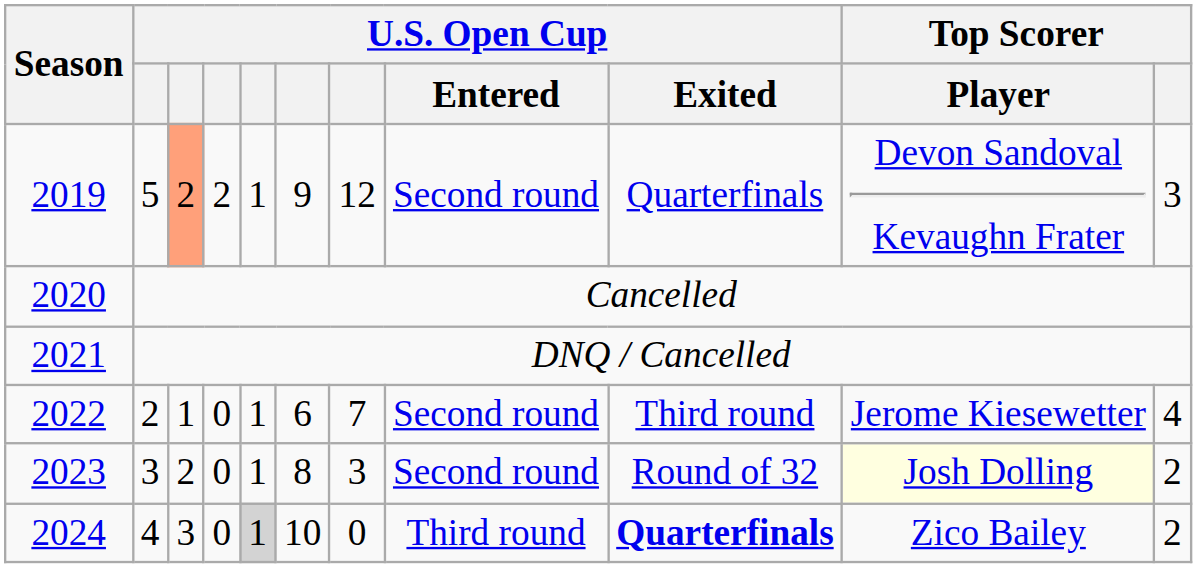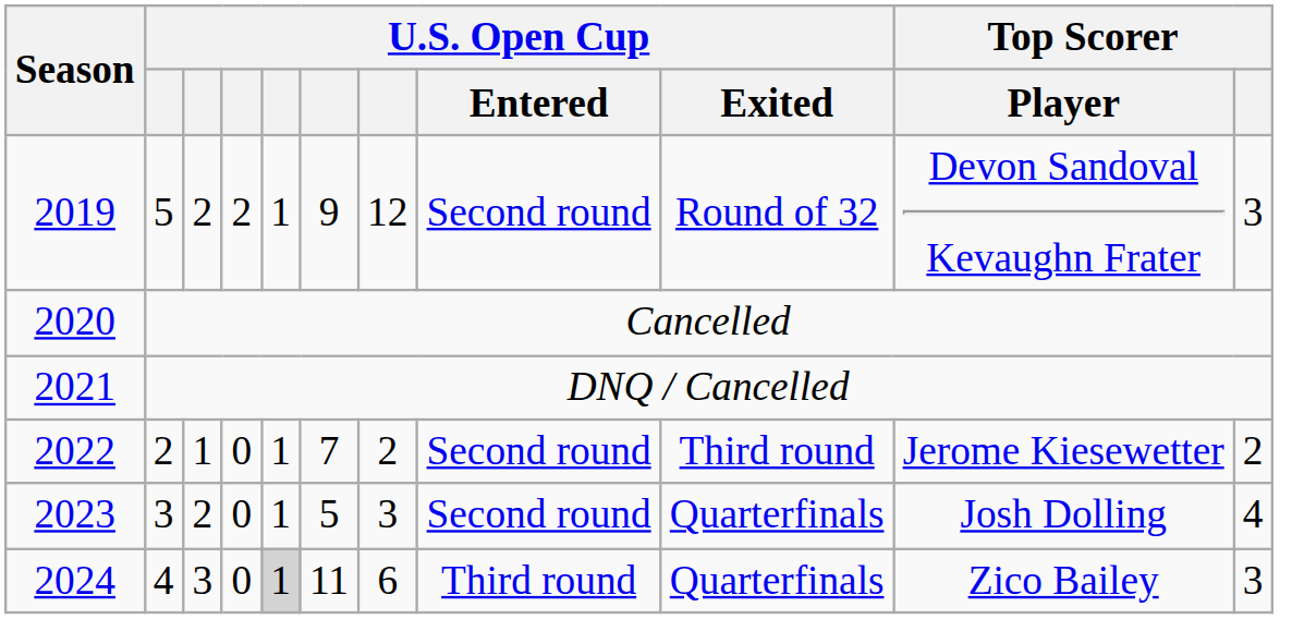 <table class="wikitable" style="text-align: center">
 <tr>
 <th rowspan="2" scope="col">Season</th>
 <th colspan="8" class="unsortable"><a href='#'>U.S. Open Cup</a></th>
 <th colspan="2">Top Scorer</th>
 </tr>
 <tr>
 <th></th>
 <th></th>
 <th></th>
 <th></th>
 <th></th>
 <th></th>
 <th>Entered</th>
 <th>Exited</th>
 <th>Player</th>
 <th></th>
 </tr>
 <tr>
 <td><a href='#'>2019</a></td>
 <td>5</td>
-<td style="background: lightsalmon;">2</td>
+<td>2</td>
 <td>2</td>
 <td>1</td>
 <td>9</td>
 <td>12</td>
 <td><a href='#'>Second round</a></td>
-<td><a href='#'>Quarterfinals</a></td>
+<td><a href='#'>Round of 32</a></td>
 <td> <a href='#'>Devon Sandoval</a> <hr>  <a href='#'>Kevaughn Frater</a></td>
 <td>3</td>
 </tr>
 <tr>
 <td><a href='#'>2020</a></td>
 <td colspan="10"><em>Cancelled </em></td>
 </tr>
 <tr>
 <td><a href='#'>2021</a></td>
 <td colspan="10"><em>DNQ / Cancelled</em> </td>
 </tr>
 <tr>
 <td><a href='#'>2022</a></td>
 <td>2</td>
 <td>1</td>
 <td>0</td>
 <td>1</td>
-<td>6</td>
 <td>7</td>
+<td>2</td>
 <td><a href='#'>Second round</a></td>
 <td><a href='#'>Third round</a></td>
 <td> <a href='#'>Jerome Kiesewetter</a></td>
-<td>4</td>
+<td>2</td>
 </tr>
 <tr>
 <td><a href='#'>2023</a></td>
 <td>3</td>
 <td>2</td>
 <td>0</td>
 <td>1</td>
-<td>8</td>
+<td>5</td>
 <td>3</td>
 <td><a href='#'>Second round</a></td>
-<td><a href='#'>Round of 32</a></td>
-<td style="background: lightyellow;"> <a href='#'>Josh Dolling</a></td>
-<td>2</td>
+<td><a href='#'>Quarterfinals</a></td>
+<td> <a href='#'>Josh Dolling</a></td>
+<td>4</td>
 </tr>
 <tr>
 <td><a href='#'>2024</a></td>
 <td>4</td>
 <td>3</td>
 <td>0</td>
 <td style="background: lightgrey;">1</td>
-<td>10</td>
-<td>0</td>
+<td>11</td>
+<td>6</td>
 <td><a href='#'>Third round</a></td>
-<td><strong><a href='#'>Quarterfinals</a></strong></td>
+<td><a href='#'>Quarterfinals</a></td>
 <td> <a href='#'>Zico Bailey</a></td>
-<td>2</td>
+<td>3</td>
 </tr>
 </table>
